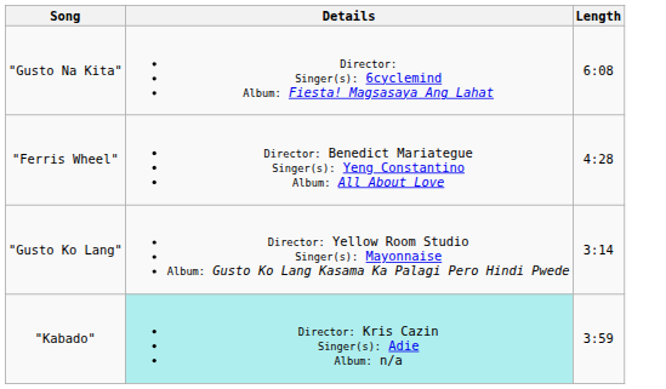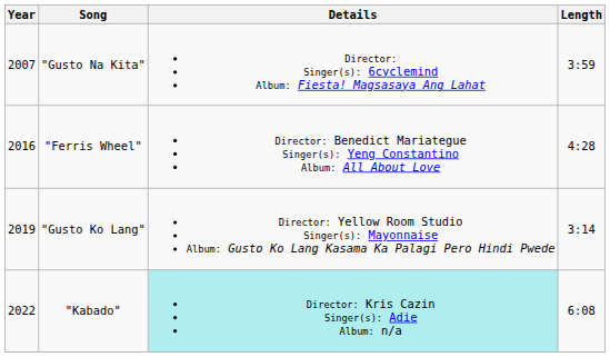 <table class="wikitable plainrowheaders" style="text-align:center;">
 <tr>
+<th>Year</th>
 <th>Song</th>
 <th>Details</th>
 <th>Length</th>
 </tr>
 <tr>
+<td>2007</td>
 <td>"Gusto Na Kita"</td>
 <td><br><ul><li><small>Director:</small></li><li><small>Singer(s):</small> <a href='#'>6cyclemind</a></li><li><small>Album:</small> <em><a href='#'>Fiesta! Magsasaya Ang Lahat</a></em></li></ul></td>
-<td>6:08</td>
+<td>3:59</td>
 </tr>
 <tr>
+<td>2016</td>
 <td>"Ferris Wheel"</td>
 <td><br><ul><li><small>Director:</small> Benedict Mariategue</li><li><small>Singer(s):</small> <a href='#'>Yeng Constantino</a></li><li><small>Album:</small> <em><a href='#'>All About Love</a></em></li></ul></td>
 <td>4:28</td>
 </tr>
 <tr>
+<td>2019</td>
 <td>"Gusto Ko Lang"</td>
 <td><br><ul><li><small>Director:</small> Yellow Room Studio</li><li><small>Singer(s):</small> <a href='#'>Mayonnaise</a></li><li><small>Album:</small> <em>Gusto Ko Lang Kasama Ka Palagi Pero Hindi Pwede</em></li></ul></td>
 <td>3:14</td>
 </tr>
 <tr>
+<td>2022</td>
 <td>"Kabado"</td>
 <td style="background: paleturquoise;"><br><ul><li><small>Director:</small> Kris Cazin</li><li><small>Singer(s):</small> <a href='#'>Adie</a></li><li><small>Album:</small> n/a</li></ul></td>
-<td>3:59</td>
+<td>6:08</td>
 </tr>
 </table>
